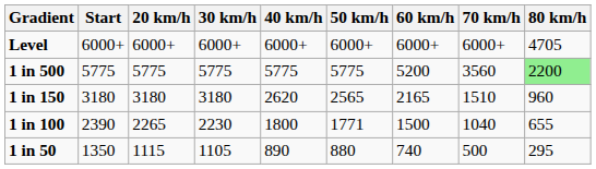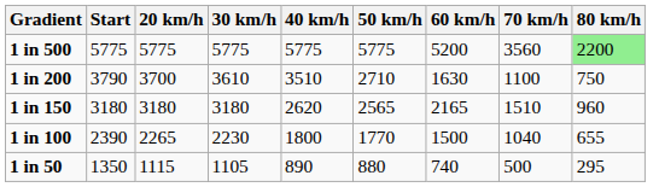 <table class="wikitable">
 <tr>
 <th>Gradient</th>
 <th>Start</th>
 <th>20 km/h</th>
 <th>30 km/h</th>
 <th>40 km/h</th>
 <th>50 km/h</th>
 <th>60 km/h</th>
 <th>70 km/h</th>
 <th>80 km/h</th>
 </tr>
 <tr>
-<td><strong>Level</strong></td>
-<td>6000+</td>
-<td>6000+</td>
-<td>6000+</td>
-<td>6000+</td>
-<td>6000+</td>
-<td>6000+</td>
-<td>6000+</td>
-<td>4705</td>
-</tr>
-<tr>
 <td><strong>1 in 500</strong></td>
 <td>5775</td>
 <td>5775</td>
 <td>5775</td>
 <td>5775</td>
 <td>5775</td>
 <td>5200</td>
 <td>3560</td>
 <td style="background: lightgreen;">2200</td>
+</tr>
+<tr>
+<td><strong>1 in 200</strong></td>
+<td>3790</td>
+<td>3700</td>
+<td>3610</td>
+<td>3510</td>
+<td>2710</td>
+<td>1630</td>
+<td>1100</td>
+<td>750</td>
 </tr>
 <tr>
 <td><strong>1 in 150</strong></td>
 <td>3180</td>
 <td>3180</td>
 <td>3180</td>
 <td>2620</td>
 <td>2565</td>
 <td>2165</td>
 <td>1510</td>
 <td>960</td>
 </tr>
 <tr>
 <td><strong>1 in 100</strong></td>
 <td>2390</td>
 <td>2265</td>
 <td>2230</td>
 <td>1800</td>
-<td>1771</td>
+<td>1770</td>
 <td>1500</td>
 <td>1040</td>
 <td>655</td>
 </tr>
 <tr>
 <td><strong>1 in 50</strong></td>
 <td>1350</td>
 <td>1115</td>
 <td>1105</td>
 <td>890</td>
 <td>880</td>
 <td>740</td>
 <td>500</td>
 <td>295</td>
 </tr>
 </table>
